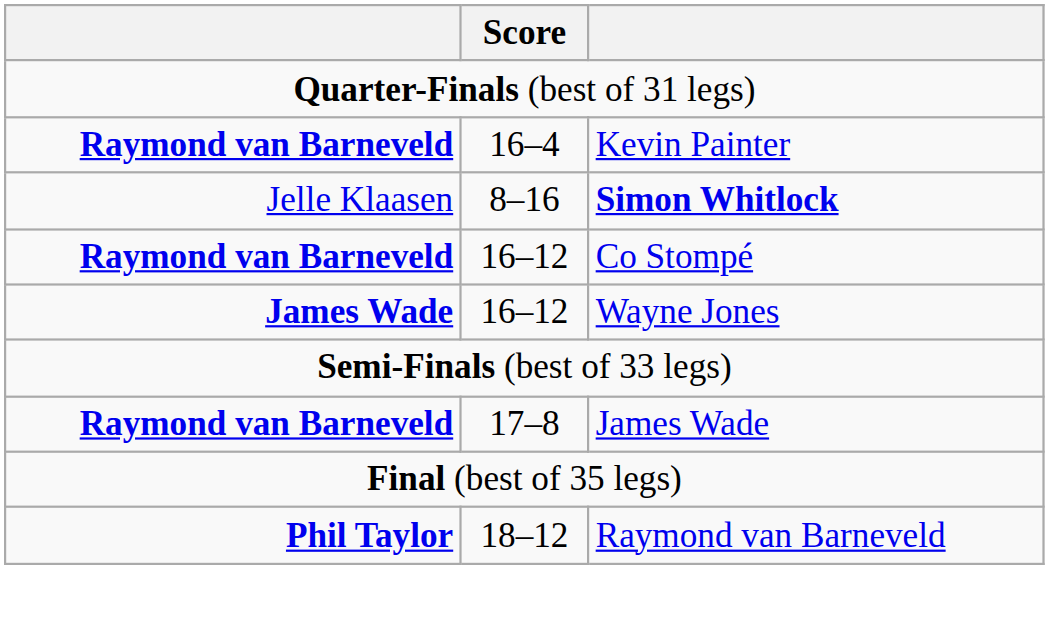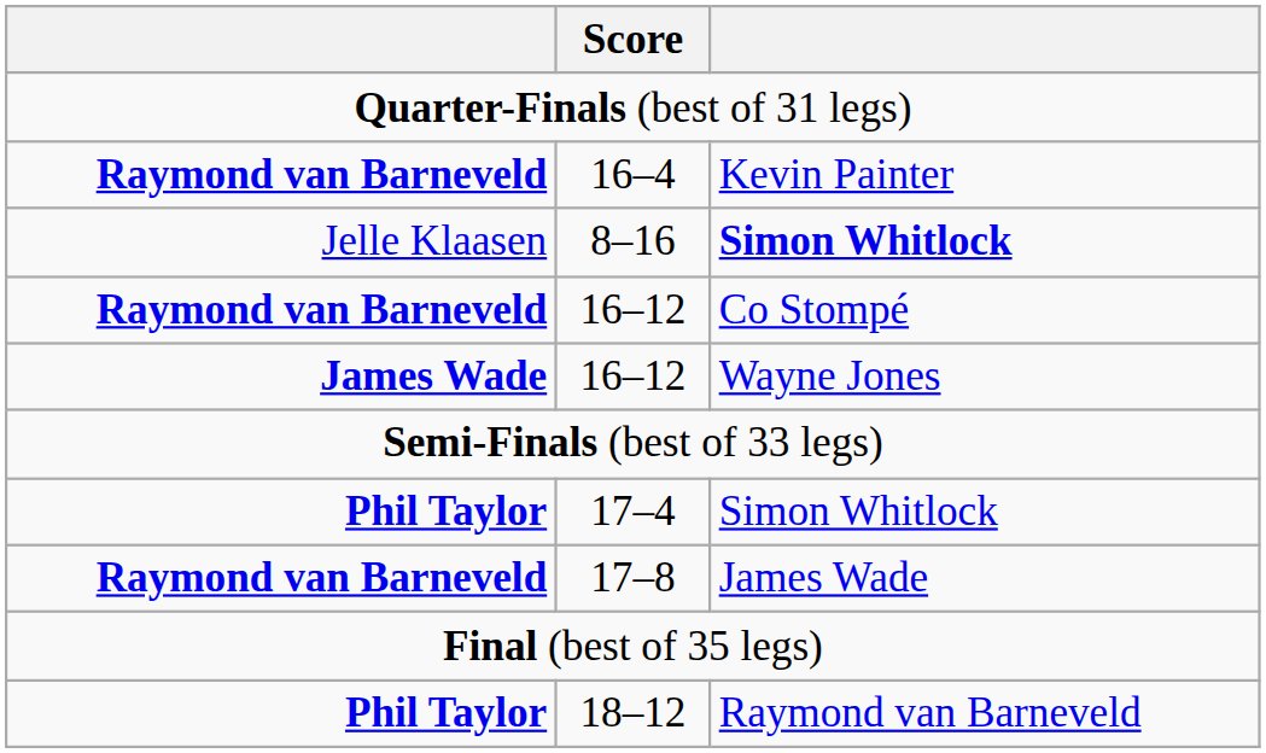 <table class=wikitable style="text-align:center">
 <tr>
 <th width=200></th>
 <th width=50>Score</th>
 <th width=200></th>
 </tr>
 <tr align=center>
 <td colspan="3"><strong>Quarter-Finals</strong> (best of 31 legs)</td>
 </tr>
 <tr align=left>
 <td align=right><strong><a href='#'>Raymond van Barneveld</a></strong> </td>
 <td align=center>16–4</td>
 <td> <a href='#'>Kevin Painter</a></td>
 </tr>
 <tr align=left>
 <td align=right><a href='#'>Jelle Klaasen</a> </td>
 <td align=center>8–16</td>
 <td> <strong><a href='#'>Simon Whitlock</a></strong></td>
 </tr>
 <tr align=left>
 <td align=right><strong><a href='#'>Raymond van Barneveld</a></strong> </td>
 <td align=center>16–12</td>
 <td> <a href='#'>Co Stompé</a></td>
 </tr>
 <tr align=left>
 <td align=right><strong><a href='#'>James Wade</a></strong> </td>
 <td align=center>16–12</td>
 <td> <a href='#'>Wayne Jones</a></td>
 </tr>
 <tr align=center>
 <td colspan="3"><strong>Semi-Finals</strong> (best of 33 legs)</td>
 </tr>
 <tr align=left>
+<td align=right><strong><a href='#'>Phil Taylor</a></strong> </td>
+<td align=center>17–4</td>
+<td> <a href='#'>Simon Whitlock</a></td>
+</tr>
+<tr align=left>
 <td align=right><strong><a href='#'>Raymond van Barneveld</a></strong> </td>
 <td align=center>17–8</td>
 <td> <a href='#'>James Wade</a></td>
 </tr>
 <tr align=center>
 <td colspan="3"><strong>Final</strong> (best of 35 legs)</td>
 </tr>
 <tr align=left>
 <td align=right><strong><a href='#'>Phil Taylor</a></strong> </td>
 <td align=center>18–12</td>
 <td> <a href='#'>Raymond van Barneveld</a></td>
 </tr>
 </table>
